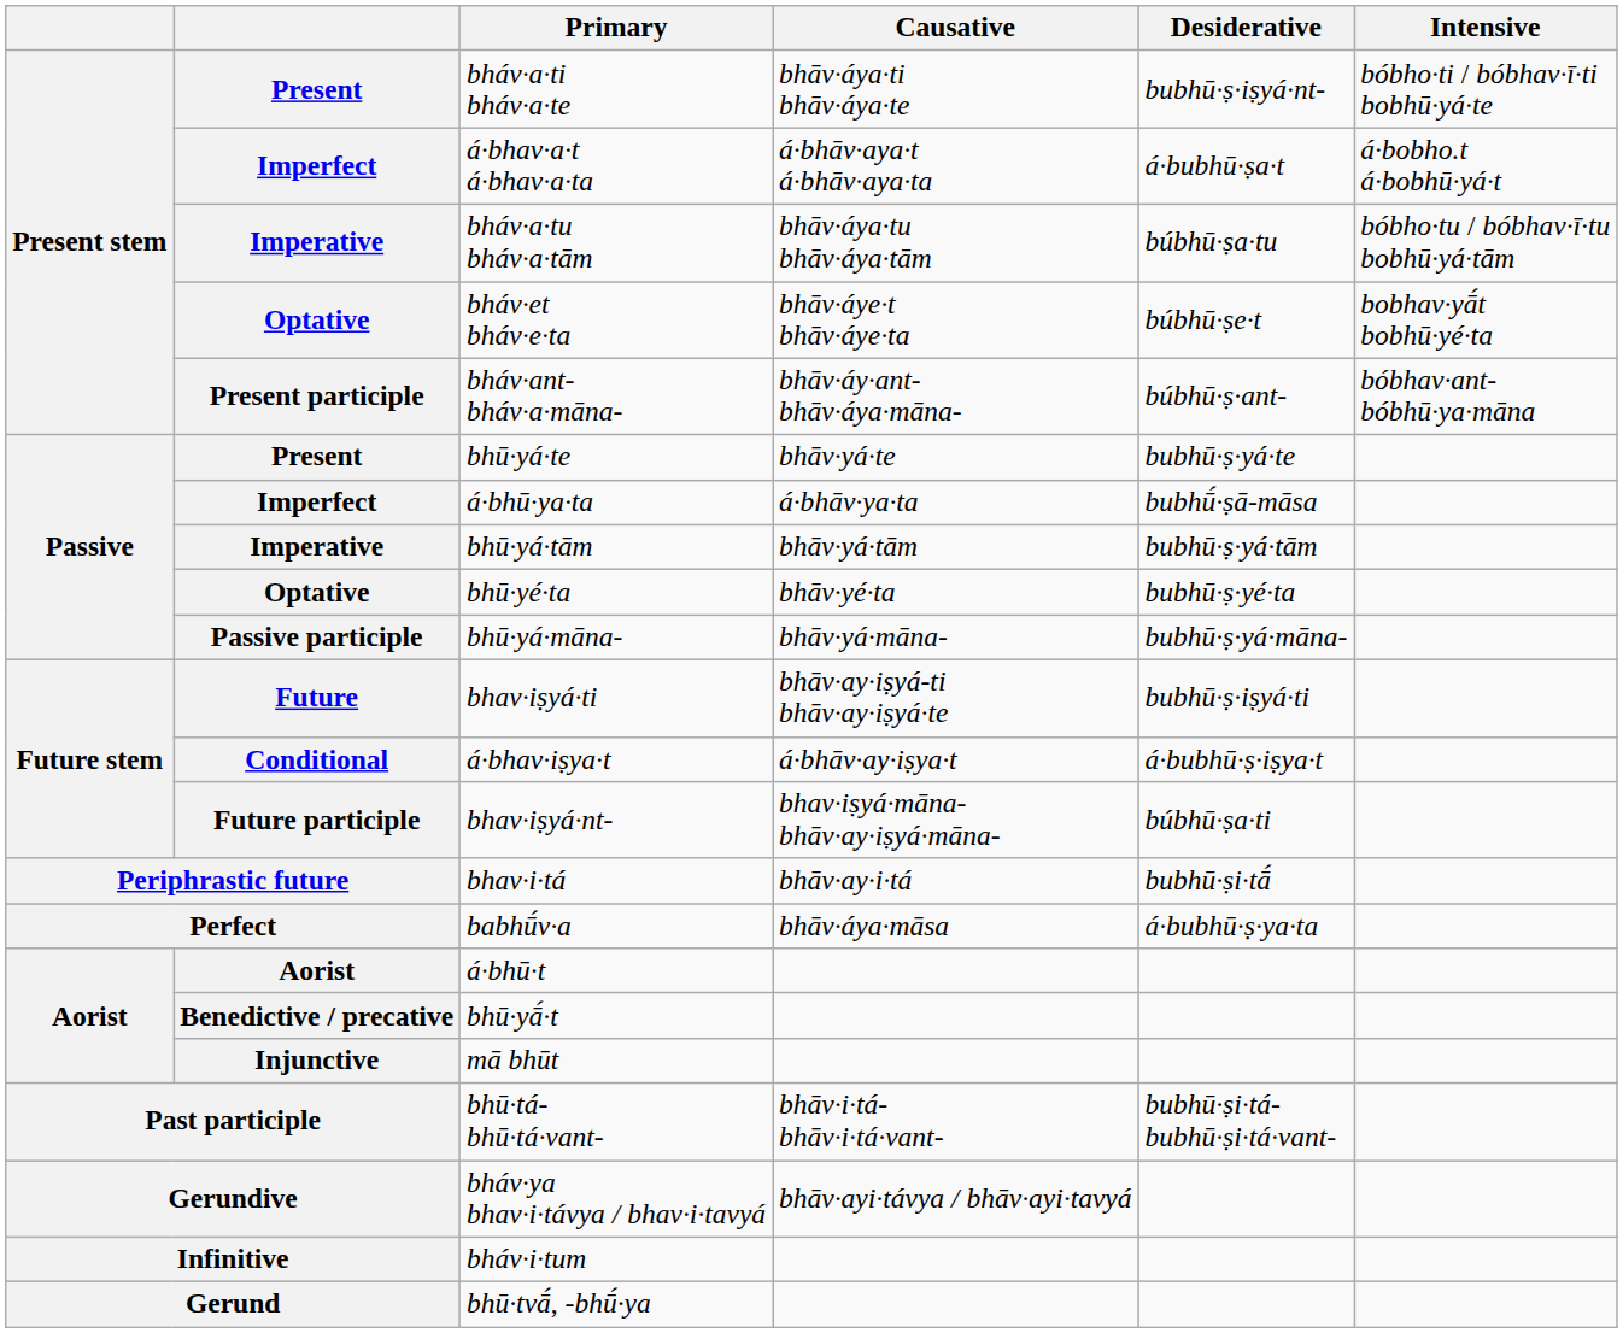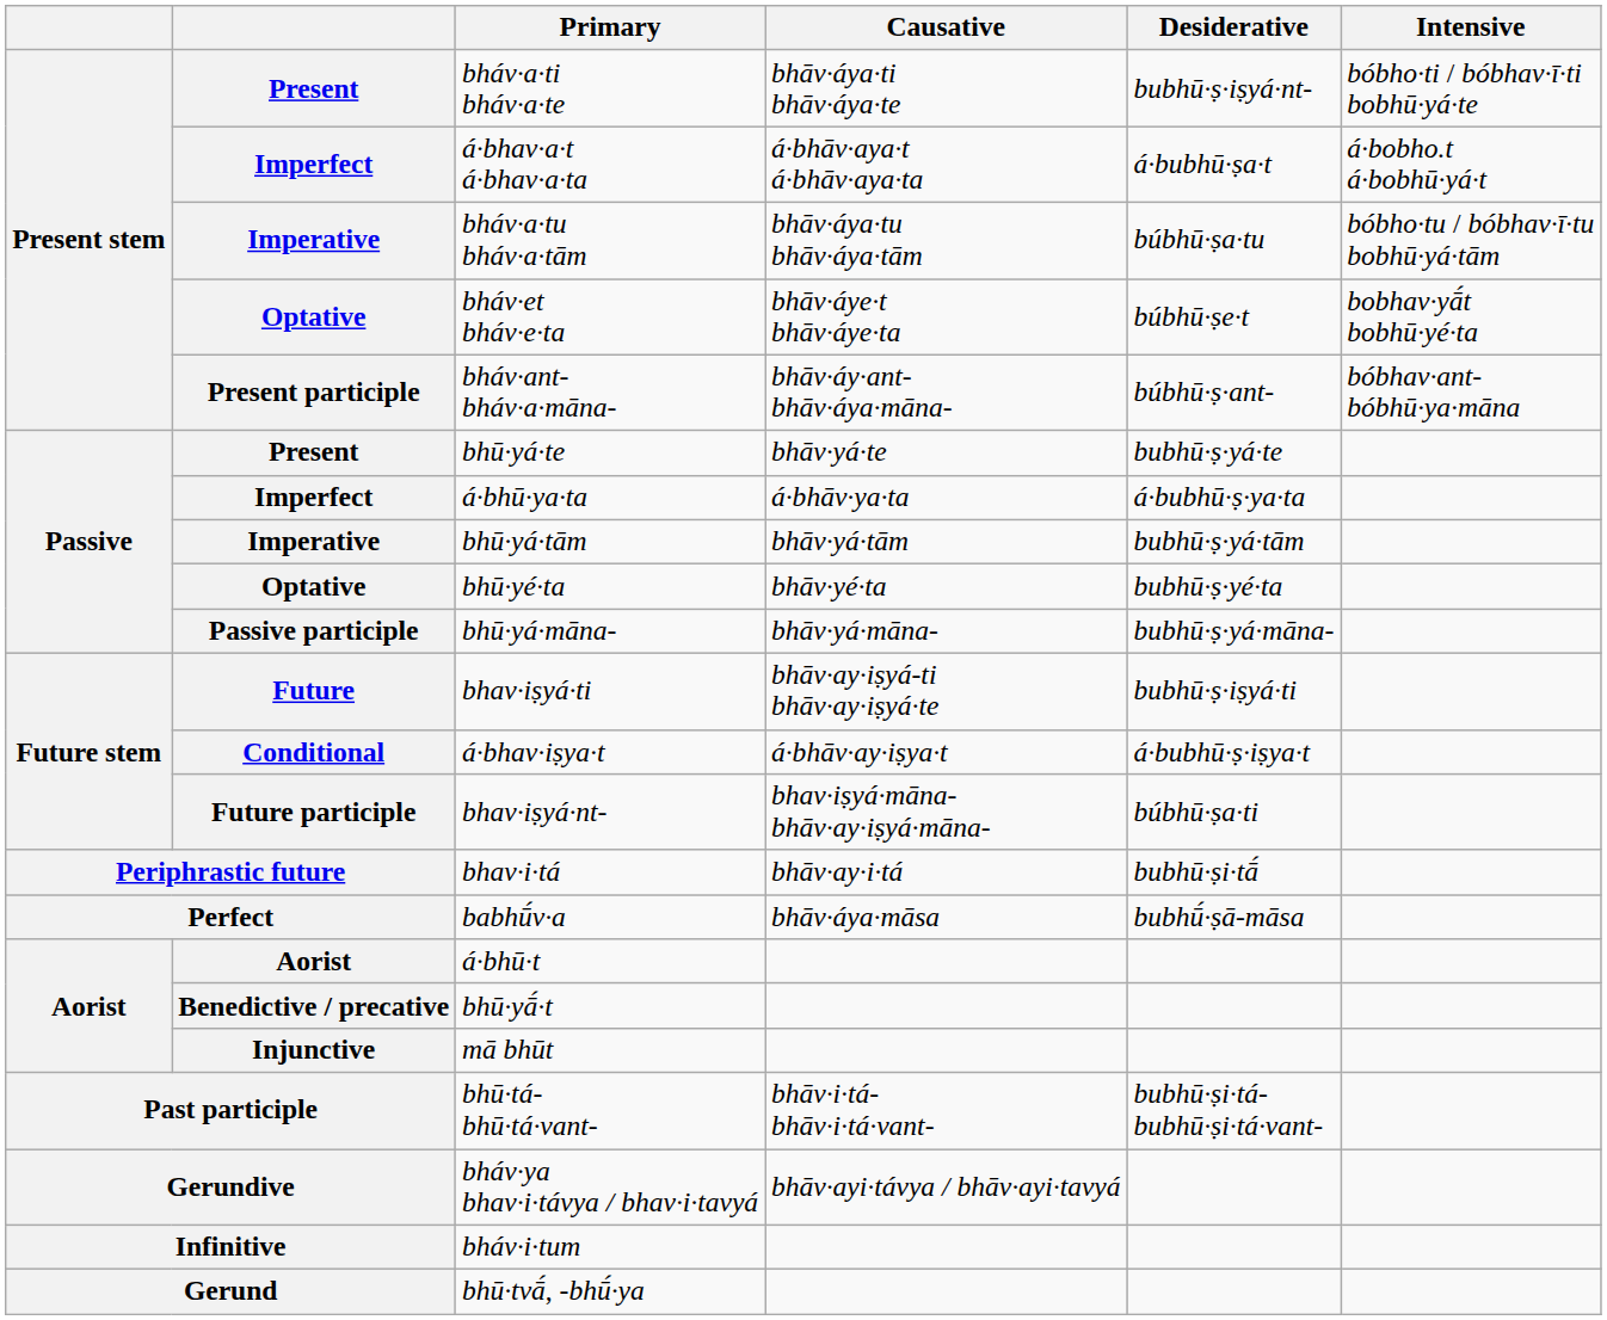 <table class="wikitable">
 <tr>
 <th></th>
 <th></th>
 <th>Primary</th>
 <th>Causative</th>
 <th>Desiderative</th>
 <th>Intensive</th>
 </tr>
 <tr>
 <th rowspan="5">Present stem</th>
 <th><a href='#'>Present</a></th>
 <td><em>bháv·a·ti </em><br><em>bháv·a·te </em></td>
 <td><em> bhāv·áya·ti </em><br><em> bhāv·áya·te </em></td>
 <td><em>bubhū·ṣ·iṣyá·nt-</em></td>
 <td><em>bóbho·ti </em> / <em>bóbhav·ī·ti </em><br><em> bobhū·yá·te </em></td>
 </tr>
 <tr>
 <th><a href='#'>Imperfect</a></th>
 <td><em> á·bhav·a·t</em><br><em>á·bhav·a·ta</em></td>
 <td><em>á·bhāv·aya·t</em><br><em>á·bhāv·aya·ta</em></td>
 <td><em>á·bubhū·ṣa·t</em></td>
 <td><em>á·bobho.t</em><br> <em> á·bobhū·yá·t</em></td>
 </tr>
 <tr>
 <th><a href='#'>Imperative</a></th>
 <td><em> bháv·a·tu</em><br><em>bháv·a·tām</em></td>
 <td><em>bhāv·áya·tu</em><br><em>bhāv·áya·tām</em></td>
 <td><em>búbhū·ṣa·tu</em></td>
 <td><em>bóbho·tu</em> / <em>bóbhav·ī·tu</em><br><em>bobhū·yá·tām</em></td>
 </tr>
 <tr>
 <th><a href='#'>Optative</a></th>
 <td><em> bháv·et</em><br><em>bháv·e·ta</em></td>
 <td><em>bhāv·áye·t</em><br><em>bhāv·áye·ta</em></td>
 <td><em>búbhū·ṣe·t</em></td>
 <td><em>bobhav·yā́t </em><br><em>bobhū·yé·ta</em></td>
 </tr>
 <tr>
 <th>Present participle</th>
 <td><em>bháv·ant-</em><br><em>bháv·a·māna-</em></td>
 <td><em>bhāv·áy·ant-</em><br><em>bhāv·áya·māna-</em></td>
 <td><em>búbhū·ṣ·ant-</em></td>
 <td><em>bóbhav·ant-</em><br><em>bóbhū·ya·māna</em></td>
 </tr>
 <tr>
 <th rowspan="5">Passive</th>
 <th>Present</th>
 <td><em>bhū·yá·te</em></td>
 <td><em>bhāv·yá·te</em></td>
 <td><em>bubhū·ṣ·yá·te</em></td>
 <td></td>
 </tr>
 <tr>
 <th>Imperfect</th>
 <td><em>á·bhū·ya·ta</em></td>
 <td><em>á·bhāv·ya·ta</em></td>
-<td><em>bubhū́·ṣā-māsa</em></td>
+<td><em>á·bubhū·ṣ·ya·ta</em></td>
 <td></td>
 </tr>
 <tr>
 <th>Imperative</th>
 <td><em>bhū·yá·tām</em></td>
 <td><em>bhāv·yá·tām</em></td>
 <td><em>bubhū·ṣ·yá·tām</em></td>
 <td></td>
 </tr>
 <tr>
 <th>Optative</th>
 <td><em>bhū·yé·ta</em></td>
 <td><em>bhāv·yé·ta</em></td>
 <td><em>bubhū·ṣ·yé·ta</em></td>
 <td></td>
 </tr>
 <tr>
 <th>Passive participle</th>
 <td><em>bhū·yá·māna-</em></td>
 <td><em>bhāv·yá·māna-</em></td>
 <td><em>bubhū·ṣ·yá·māna-</em></td>
 <td></td>
 </tr>
 <tr>
 <th rowspan="3">Future stem</th>
 <th><a href='#'>Future</a></th>
 <td><em>bhav·iṣyá·ti</em></td>
 <td><em>bhāv·ay·iṣyá-ti</em><br><em>bhāv·ay·iṣyá·te</em></td>
 <td><em>bubhū·ṣ·iṣyá·ti</em></td>
 <td></td>
 </tr>
 <tr>
 <th><a href='#'>Conditional</a></th>
 <td><em>á·bhav·iṣya·t</em></td>
 <td><em>á·bhāv·ay·iṣya·t</em></td>
 <td><em>á·bubhū·ṣ·iṣya·t</em></td>
 <td></td>
 </tr>
 <tr>
 <th>Future participle</th>
 <td><em>bhav·iṣyá·nt-</em></td>
 <td><em>bhav·iṣyá·māna-</em><br><em>bhāv·ay·iṣyá·māna-</em></td>
 <td><em> búbhū·ṣa·ti </em></td>
 <td></td>
 </tr>
 <tr>
 <th colspan="2"><a href='#'>Periphrastic future</a></th>
 <td><em>bhav·i·tá</em></td>
 <td><em>bhāv·ay·i·tá</em></td>
 <td><em>bubhū·ṣi·tā́</em></td>
 <td></td>
 </tr>
 <tr>
 <th colspan="2">Perfect</th>
 <td><em>babhū́v·a</em></td>
 <td><em>bhāv·áya·māsa</em></td>
-<td><em>á·bubhū·ṣ·ya·ta</em></td>
+<td><em>bubhū́·ṣā-māsa</em></td>
 <td></td>
 </tr>
 <tr>
 <th rowspan="3">Aorist</th>
 <th>Aorist</th>
 <td><em>á·bhū·t</em></td>
 <td></td>
 <td></td>
 <td></td>
 </tr>
 <tr>
 <th>Benedictive / precative</th>
 <td><em>bhū·yā́·t</em></td>
 <td></td>
 <td></td>
 <td></td>
 </tr>
 <tr>
 <th>Injunctive</th>
 <td><em>mā bhūt</em></td>
 <td></td>
 <td></td>
 <td></td>
 </tr>
 <tr>
 <th colspan="2">Past participle</th>
 <td><em>bhū·tá-</em><br><em>bhū·tá·vant-</em></td>
 <td><em>bhāv·i·tá- </em><br><em>bhāv·i·tá·vant-</em></td>
 <td><em>bubhū·ṣi·tá- </em><br><em>bubhū·ṣi·tá·vant-</em></td>
 <td></td>
 </tr>
 <tr>
 <th colspan="2">Gerundive</th>
 <td><em>bháv·ya </em><br><em>bhav·i·távya / bhav·i·tavyá</em></td>
 <td><em>bhāv·ayi·távya / bhāv·ayi·tavyá</em></td>
 <td></td>
 <td></td>
 </tr>
 <tr>
 <th colspan="2">Infinitive</th>
 <td><em>bháv·i·tum</em></td>
 <td></td>
 <td></td>
 <td></td>
 </tr>
 <tr>
 <th colspan="2">Gerund</th>
 <td><em>bhū·tvā́</em>, <em>-bhū́·ya</em></td>
 <td></td>
 <td></td>
 <td></td>
 </tr>
 </table>
